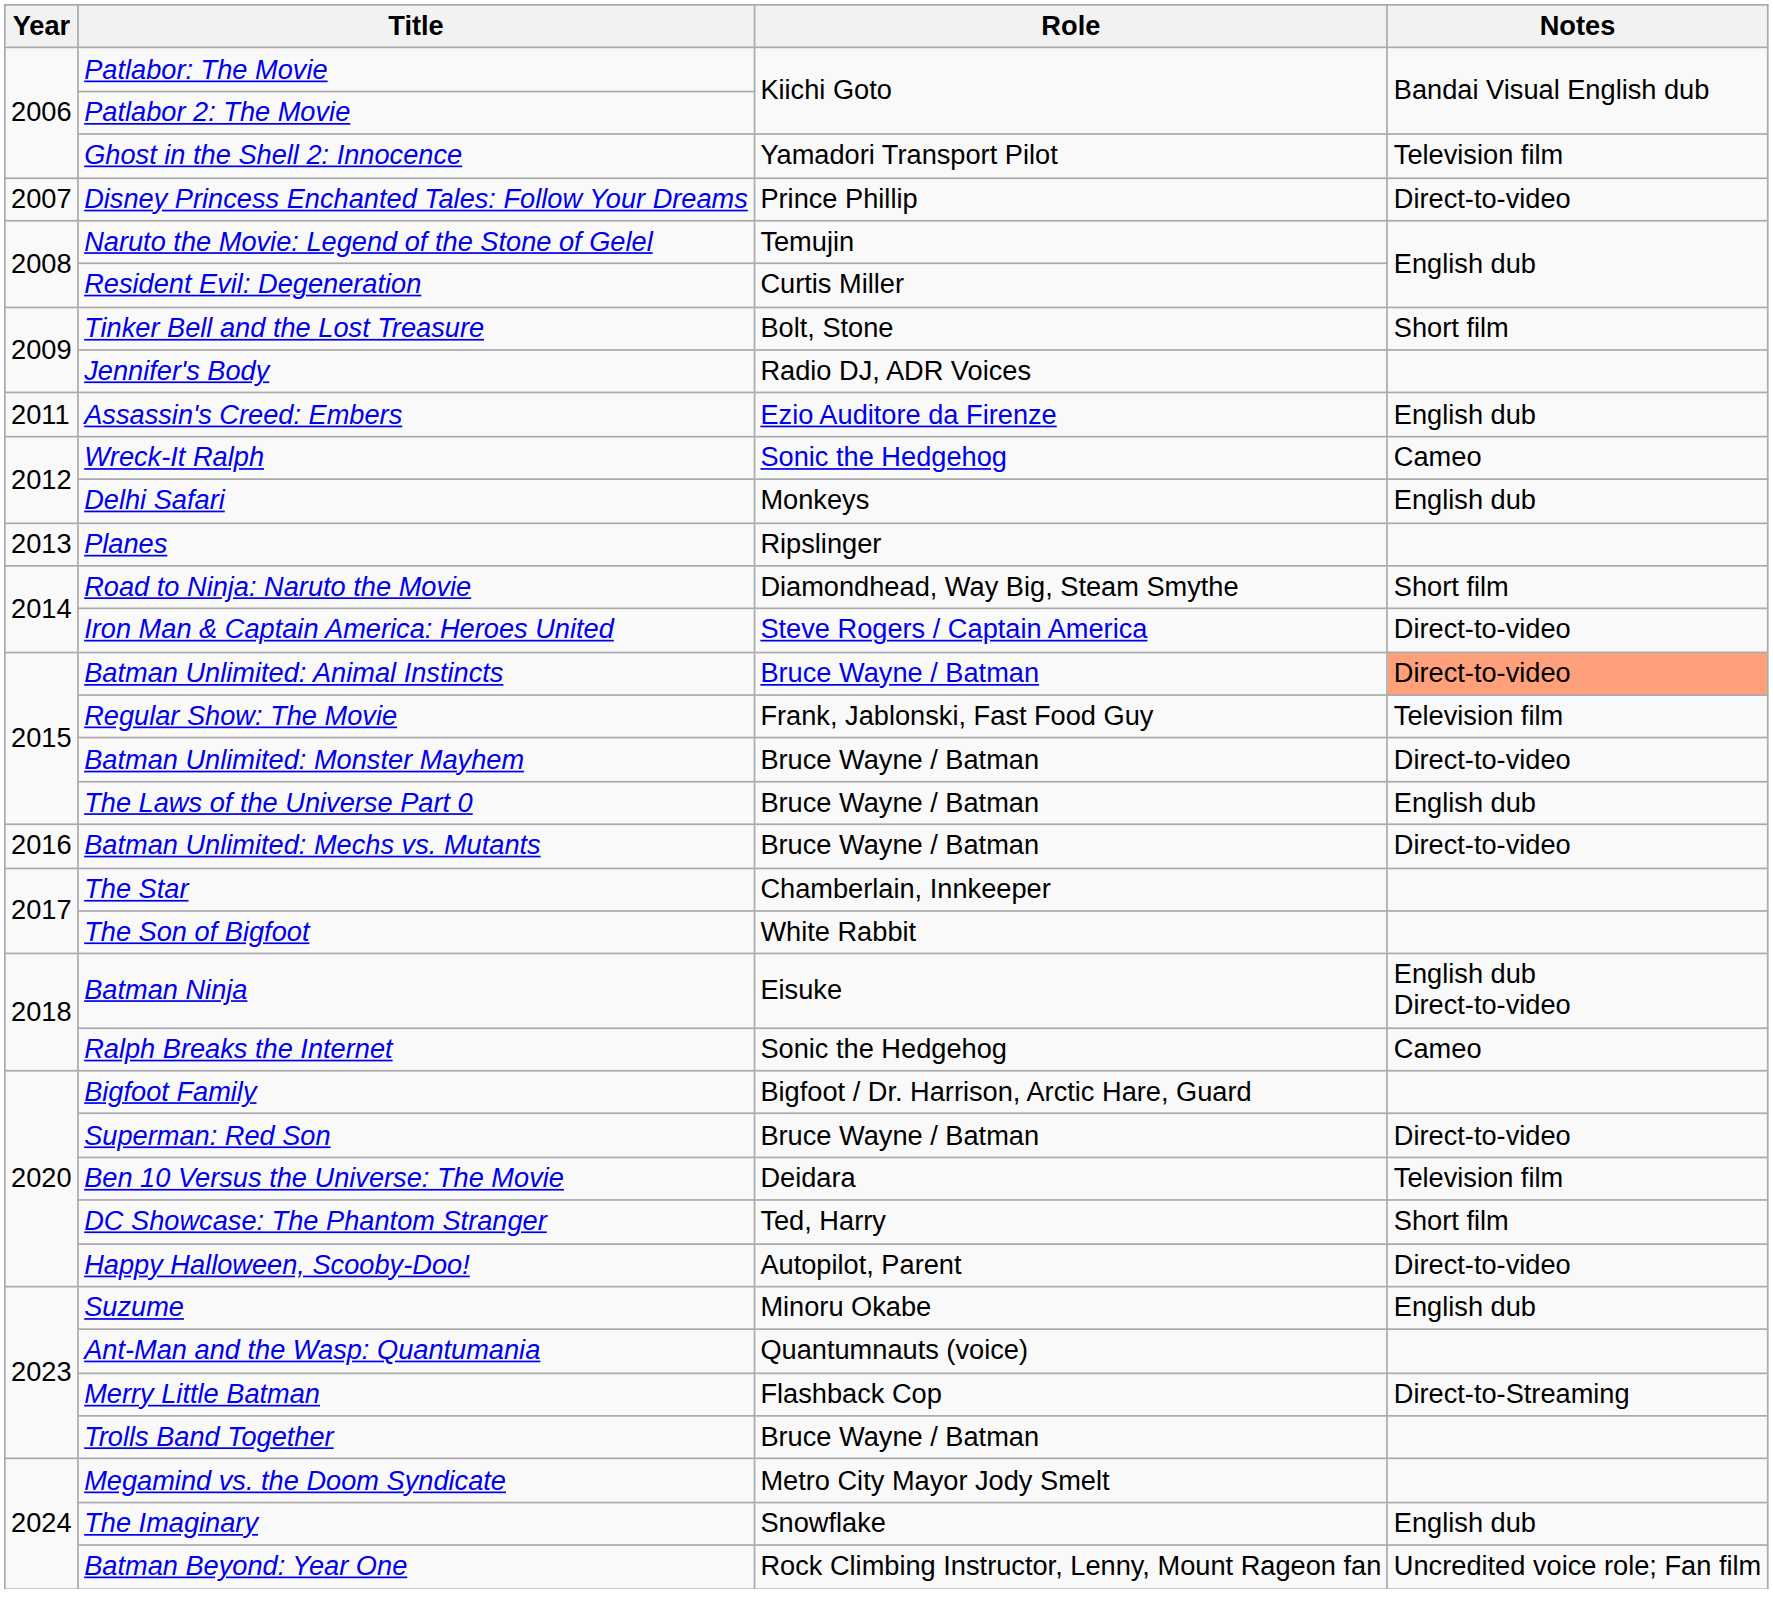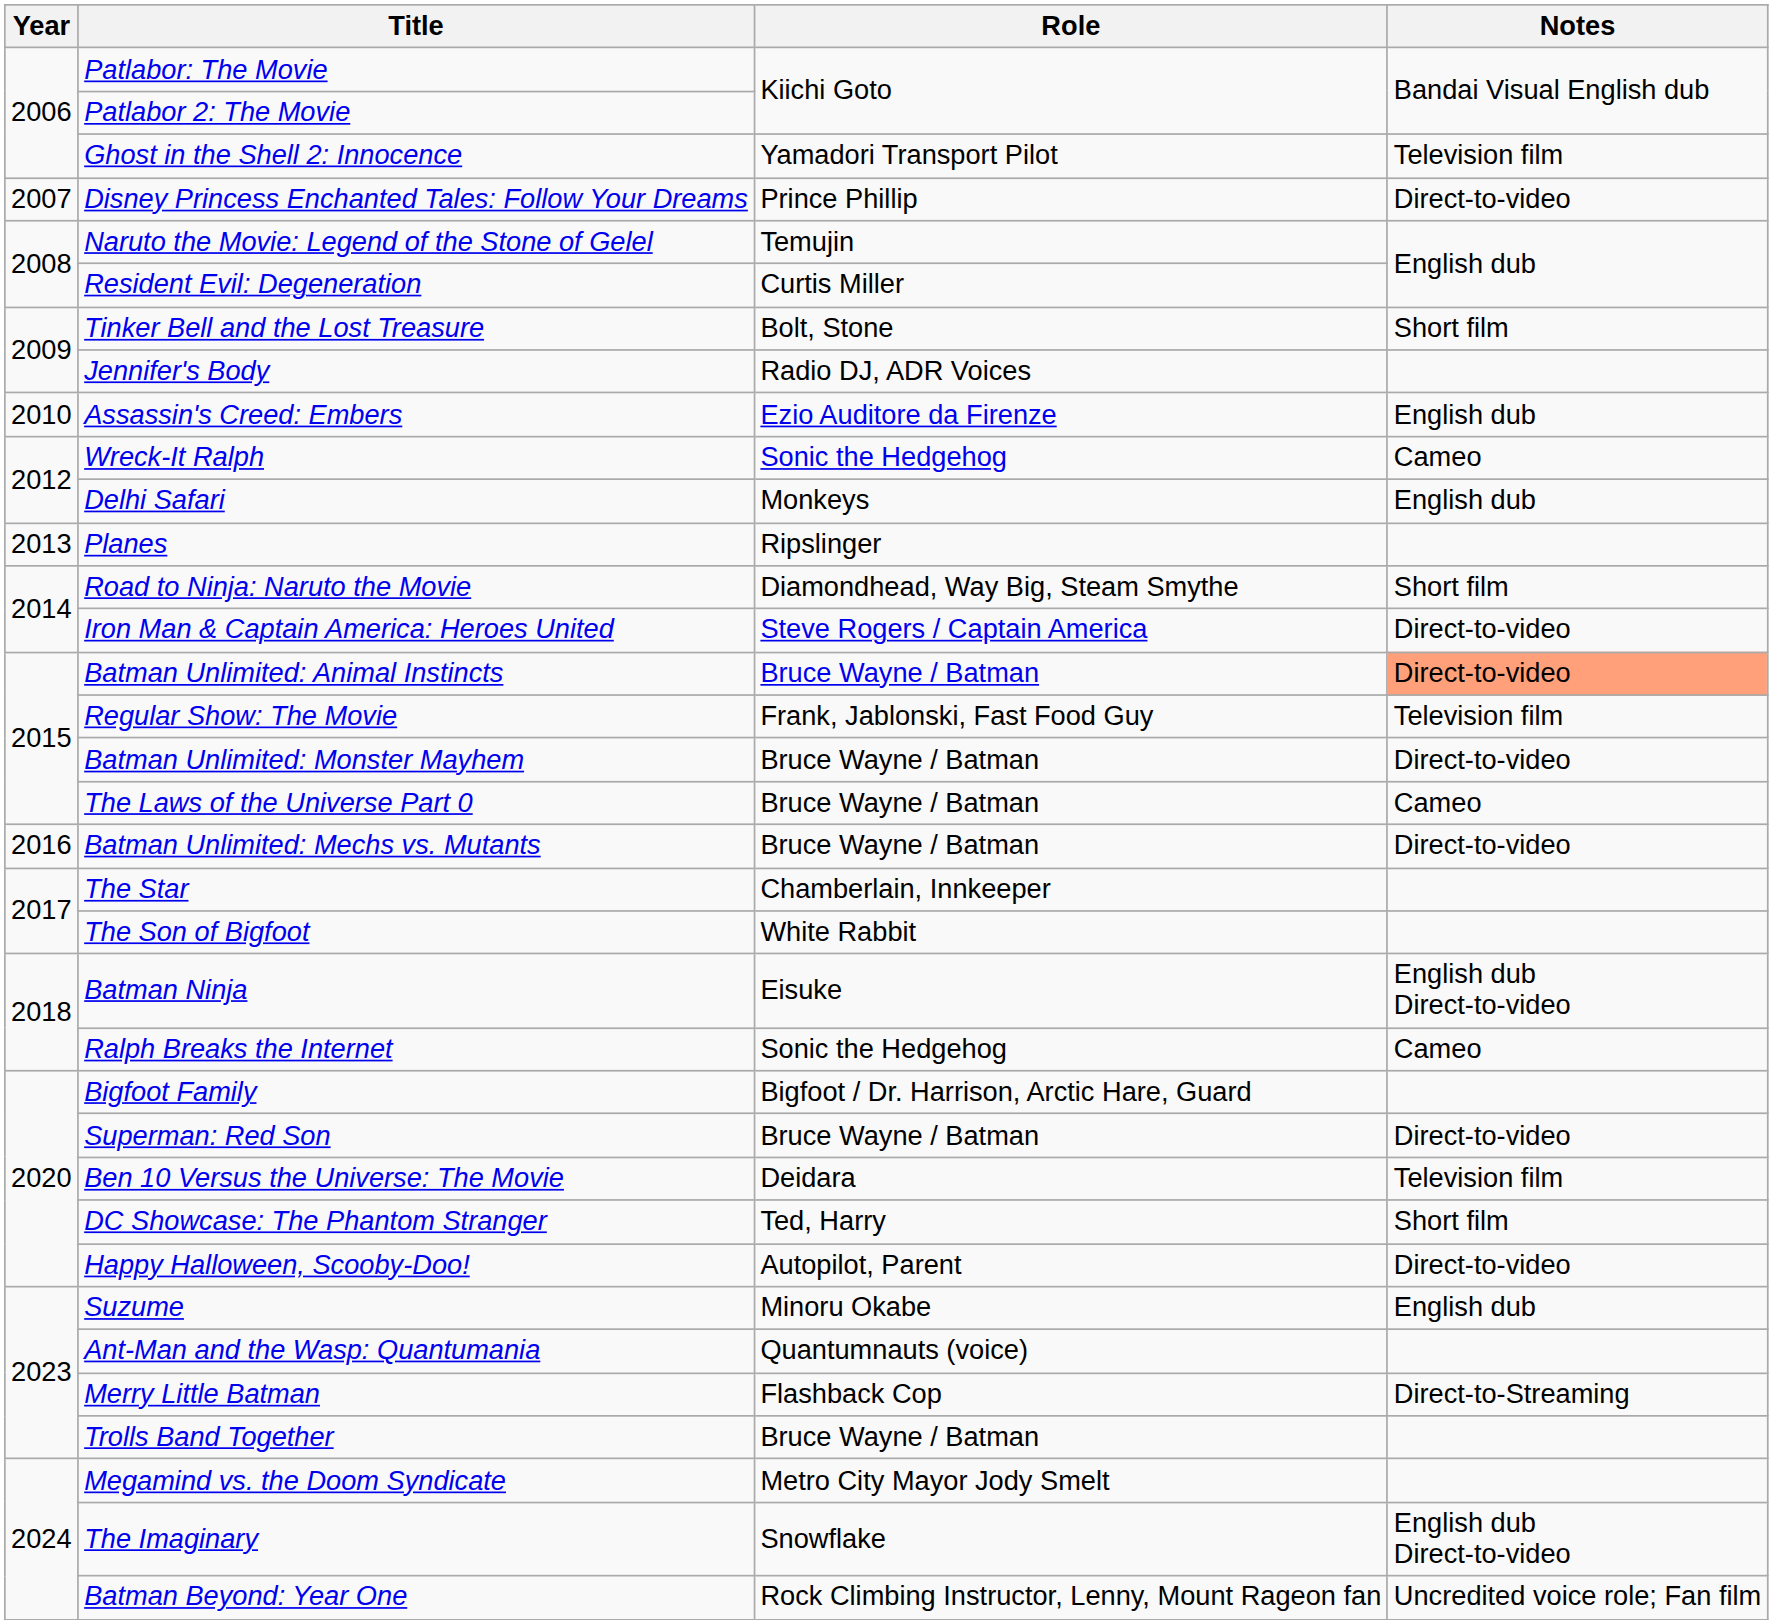 <table class="wikitable sortable">
 <tr>
 <th>Year</th>
 <th>Title</th>
 <th>Role</th>
 <th class="unsortable">Notes</th>
 </tr>
 <tr>
 <td rowspan="3">2006</td>
 <td><em><a href='#'>Patlabor: The Movie</a></em></td>
 <td rowspan="2">Kiichi Goto</td>
 <td rowspan="2">Bandai Visual English dub</td>
 </tr>
 <tr>
 <td><em><a href='#'>Patlabor 2: The Movie</a></em></td>
 </tr>
 <tr>
 <td><em><a href='#'>Ghost in the Shell 2: Innocence</a></em></td>
 <td>Yamadori Transport Pilot</td>
 <td>Television film</td>
 </tr>
 <tr>
 <td>2007</td>
 <td><em><a href='#'>Disney Princess Enchanted Tales: Follow Your Dreams</a></em></td>
 <td>Prince Phillip</td>
 <td>Direct-to-video</td>
 </tr>
 <tr>
 <td rowspan = "2">2008</td>
 <td><em><a href='#'>Naruto the Movie: Legend of the Stone of Gelel</a></em></td>
 <td>Temujin</td>
 <td rowspan="2">English dub</td>
 </tr>
 <tr>
 <td><em><a href='#'>Resident Evil: Degeneration</a></em></td>
 <td>Curtis Miller</td>
 </tr>
 <tr>
 <td rowspan="2">2009</td>
 <td><em><a href='#'>Tinker Bell and the Lost Treasure</a></em></td>
 <td>Bolt, Stone</td>
 <td>Short film</td>
 </tr>
 <tr>
 <td><em><a href='#'>Jennifer's Body</a></em></td>
 <td>Radio DJ, ADR Voices</td>
 <td></td>
 </tr>
 <tr>
-<td>2011</td>
+<td>2010</td>
 <td><em><a href='#'>Assassin's Creed: Embers</a></em></td>
 <td><a href='#'>Ezio Auditore da Firenze</a></td>
 <td>English dub</td>
 </tr>
 <tr>
 <td rowspan = "2">2012</td>
 <td><em><a href='#'>Wreck-It Ralph</a></em></td>
 <td><a href='#'>Sonic the Hedgehog</a></td>
 <td>Cameo</td>
 </tr>
 <tr>
 <td><em><a href='#'>Delhi Safari</a></em></td>
 <td>Monkeys</td>
 <td>English dub</td>
 </tr>
 <tr>
 <td>2013</td>
 <td><em><a href='#'>Planes</a></em></td>
 <td>Ripslinger</td>
 <td></td>
 </tr>
 <tr>
 <td rowspan = "2">2014</td>
 <td><em><a href='#'>Road to Ninja: Naruto the Movie</a></em></td>
 <td>Diamondhead, Way Big, Steam Smythe</td>
 <td>Short film</td>
 </tr>
 <tr>
 <td><em><a href='#'>Iron Man & Captain America: Heroes United</a></em></td>
 <td><a href='#'>Steve Rogers / Captain America</a></td>
 <td>Direct-to-video</td>
 </tr>
 <tr>
 <td rowspan = "4">2015</td>
 <td><em><a href='#'>Batman Unlimited: Animal Instincts</a></em></td>
 <td><a href='#'>Bruce Wayne / Batman</a></td>
 <td style="background: lightsalmon;">Direct-to-video</td>
 </tr>
 <tr>
 <td><em><a href='#'>Regular Show: The Movie</a></em></td>
 <td>Frank, Jablonski, Fast Food Guy</td>
 <td>Television film</td>
 </tr>
 <tr>
 <td><em><a href='#'>Batman Unlimited: Monster Mayhem</a></em></td>
 <td>Bruce Wayne / Batman</td>
 <td>Direct-to-video</td>
 </tr>
 <tr>
 <td><em><a href='#'>The Laws of the Universe Part 0</a></em></td>
 <td>Bruce Wayne / Batman</td>
-<td>English dub</td>
+<td>Cameo</td>
 </tr>
 <tr>
 <td>2016</td>
 <td><em><a href='#'>Batman Unlimited: Mechs vs. Mutants</a></em></td>
 <td>Bruce Wayne / Batman</td>
 <td>Direct-to-video</td>
 </tr>
 <tr>
 <td rowspan = "2">2017</td>
 <td><em><a href='#'>The Star</a></em></td>
 <td>Chamberlain, Innkeeper</td>
 <td></td>
 </tr>
 <tr>
 <td><em><a href='#'>The Son of Bigfoot</a></em></td>
 <td>White Rabbit</td>
 <td></td>
 </tr>
 <tr>
 <td rowspan = "2">2018</td>
 <td><em><a href='#'>Batman Ninja</a></em></td>
 <td>Eisuke</td>
 <td>English dub<br>Direct-to-video</td>
 </tr>
 <tr>
 <td><em><a href='#'>Ralph Breaks the Internet</a></em></td>
 <td>Sonic the Hedgehog</td>
 <td>Cameo</td>
 </tr>
 <tr>
 <td rowspan="5">2020</td>
 <td><em><a href='#'>Bigfoot Family</a></em></td>
 <td>Bigfoot / Dr. Harrison, Arctic Hare, Guard</td>
 <td></td>
 </tr>
 <tr>
 <td><em><a href='#'>Superman: Red Son</a></em></td>
 <td>Bruce Wayne / Batman</td>
 <td>Direct-to-video</td>
 </tr>
 <tr>
 <td><em><a href='#'>Ben 10 Versus the Universe: The Movie</a></em></td>
 <td>Deidara</td>
 <td>Television film</td>
 </tr>
 <tr>
 <td><em><a href='#'>DC Showcase: The Phantom Stranger</a></em></td>
 <td>Ted, Harry</td>
 <td>Short film</td>
 </tr>
 <tr>
 <td><em><a href='#'>Happy Halloween, Scooby-Doo!</a></em></td>
 <td>Autopilot, Parent</td>
 <td>Direct-to-video</td>
 </tr>
 <tr>
 <td rowspan = "4">2023</td>
 <td><em><a href='#'>Suzume</a></em></td>
 <td>Minoru Okabe</td>
 <td>English dub</td>
 </tr>
 <tr>
 <td><em><a href='#'>Ant-Man and the Wasp: Quantumania</a></em></td>
 <td>Quantumnauts (voice)</td>
 <td></td>
 </tr>
 <tr>
 <td><em><a href='#'>Merry Little Batman</a></em></td>
 <td>Flashback Cop</td>
 <td>Direct-to-Streaming</td>
 </tr>
 <tr>
 <td><em><a href='#'>Trolls Band Together</a></em></td>
 <td>Bruce Wayne / Batman</td>
 <td></td>
 </tr>
 <tr>
 <td rowspan="3">2024</td>
 <td><em><a href='#'>Megamind vs. the Doom Syndicate</a></em></td>
 <td>Metro City Mayor Jody Smelt</td>
 <td></td>
 </tr>
 <tr>
 <td><em><a href='#'>The Imaginary</a></em></td>
 <td>Snowflake</td>
-<td>English dub</td>
+<td>English dub<br>Direct-to-video</td>
 </tr>
 <tr>
 <td><em><a href='#'>Batman Beyond: Year One</a></em></td>
 <td>Rock Climbing Instructor, Lenny, Mount Rageon fan</td>
 <td>Uncredited voice role; Fan film</td>
 </tr>
 </table>
